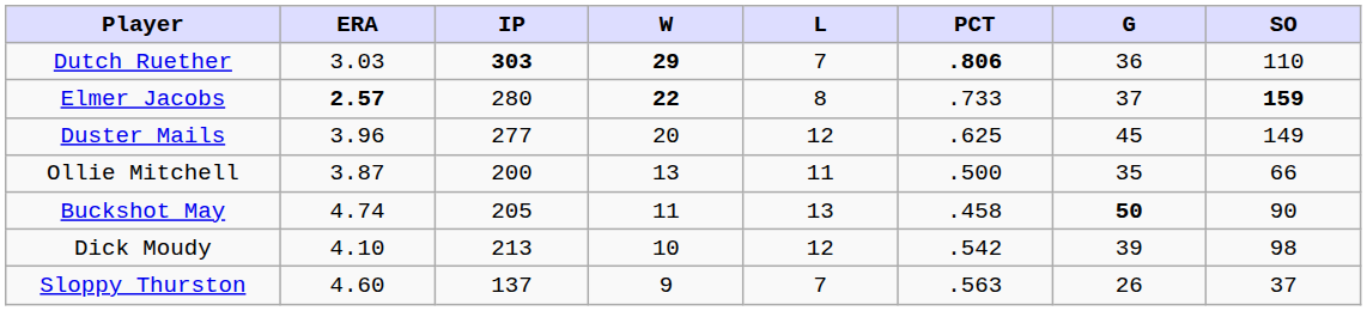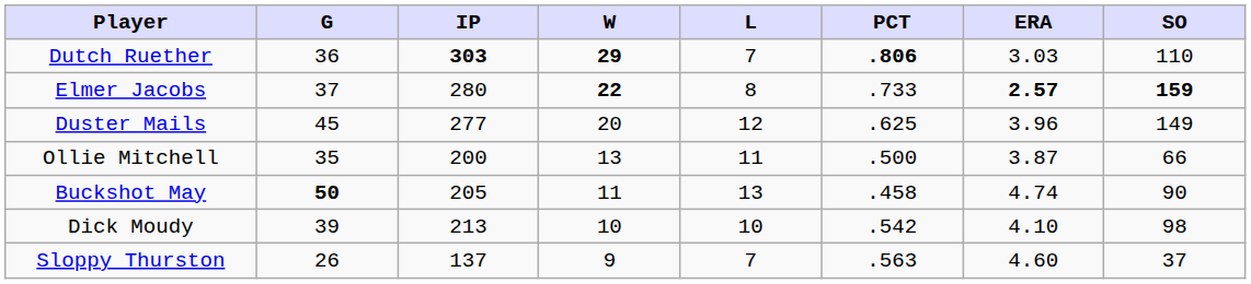 <table class="wikitable sortable">
 <tr>
 <th style="background:#ddf; width:16%;">Player</th>
-<th style="background:#ddf; width:9%;">ERA</th>
+<th style="background:#ddf; width:9%;">G</th>
 <th style="background:#ddf; width:9%;">IP</th>
 <th style="background:#ddf; width:9%;">W</th>
 <th style="background:#ddf; width:9%;">L</th>
 <th style="background:#ddf; width:9%;">PCT</th>
-<th style="background:#ddf; width:9%;">G</th>
+<th style="background:#ddf; width:9%;">ERA</th>
 <th style="background:#ddf; width:9%;">SO</th>
 </tr>
 <tr style="text-align:center;">
 <td><a href='#'>Dutch Ruether</a></td>
-<td>3.03</td>
+<td>36</td>
 <td><strong>303</strong></td>
 <td><strong>29</strong></td>
 <td>7</td>
 <td><strong>.806</strong></td>
-<td>36</td>
+<td>3.03</td>
 <td>110</td>
 </tr>
 <tr style="text-align:center;">
 <td><a href='#'>Elmer Jacobs</a></td>
-<td><strong>2.57</strong></td>
+<td>37</td>
 <td>280</td>
 <td><strong>22</strong></td>
 <td>8</td>
 <td>.733</td>
-<td>37</td>
+<td><strong>2.57</strong></td>
 <td><strong>159</strong></td>
 </tr>
 <tr style="text-align:center;">
 <td><a href='#'>Duster Mails</a></td>
-<td>3.96</td>
+<td>45</td>
 <td>277</td>
 <td>20</td>
 <td>12</td>
 <td>.625</td>
-<td>45</td>
+<td>3.96</td>
 <td>149</td>
 </tr>
 <tr style="text-align:center;">
 <td>Ollie Mitchell</td>
-<td>3.87</td>
+<td>35</td>
 <td>200</td>
 <td>13</td>
 <td>11</td>
 <td>.500</td>
-<td>35</td>
+<td>3.87</td>
 <td>66</td>
 </tr>
 <tr style="text-align:center;">
 <td><a href='#'>Buckshot May</a></td>
-<td>4.74</td>
+<td><strong>50</strong></td>
 <td>205</td>
 <td>11</td>
 <td>13</td>
 <td>.458</td>
-<td><strong>50</strong></td>
+<td>4.74</td>
 <td>90</td>
 </tr>
 <tr style="text-align:center;">
 <td>Dick Moudy</td>
-<td>4.10</td>
+<td>39</td>
 <td>213</td>
 <td>10</td>
-<td>12</td>
+<td>10</td>
 <td>.542</td>
-<td>39</td>
+<td>4.10</td>
 <td>98</td>
 </tr>
 <tr style="text-align:center;">
 <td><a href='#'>Sloppy Thurston</a></td>
-<td>4.60</td>
+<td>26</td>
 <td>137</td>
 <td>9</td>
 <td>7</td>
 <td>.563</td>
-<td>26</td>
+<td>4.60</td>
 <td>37</td>
 </tr>
 </table>
